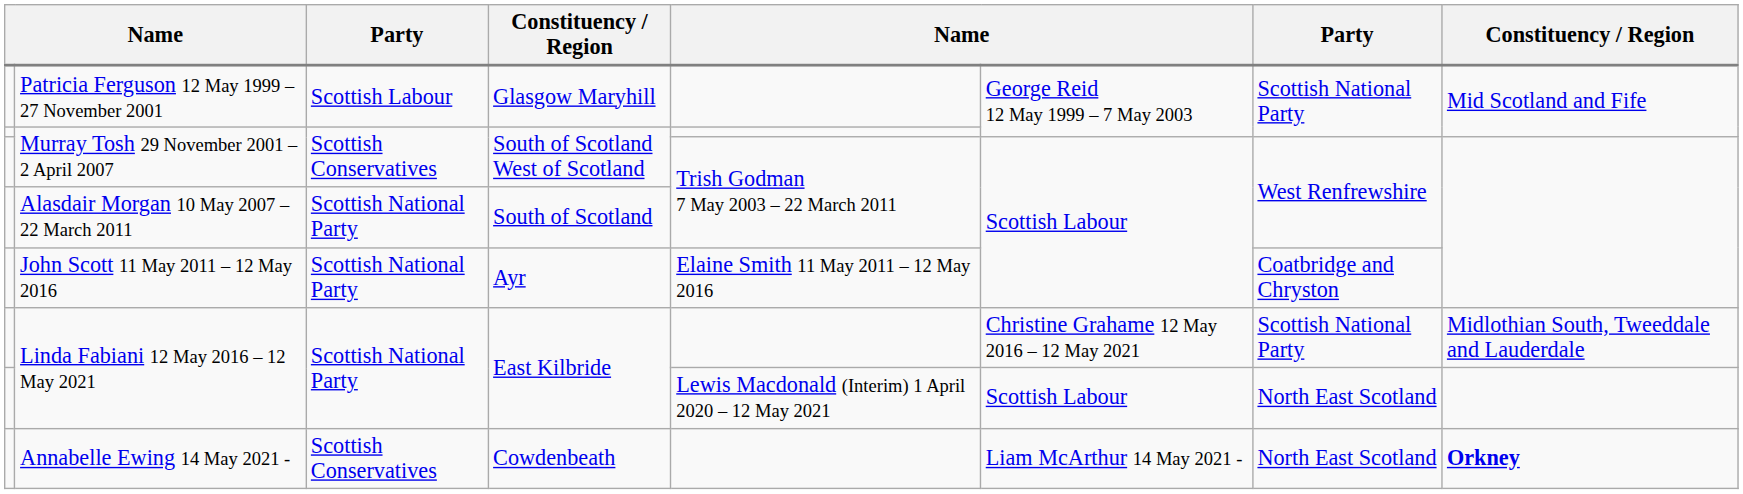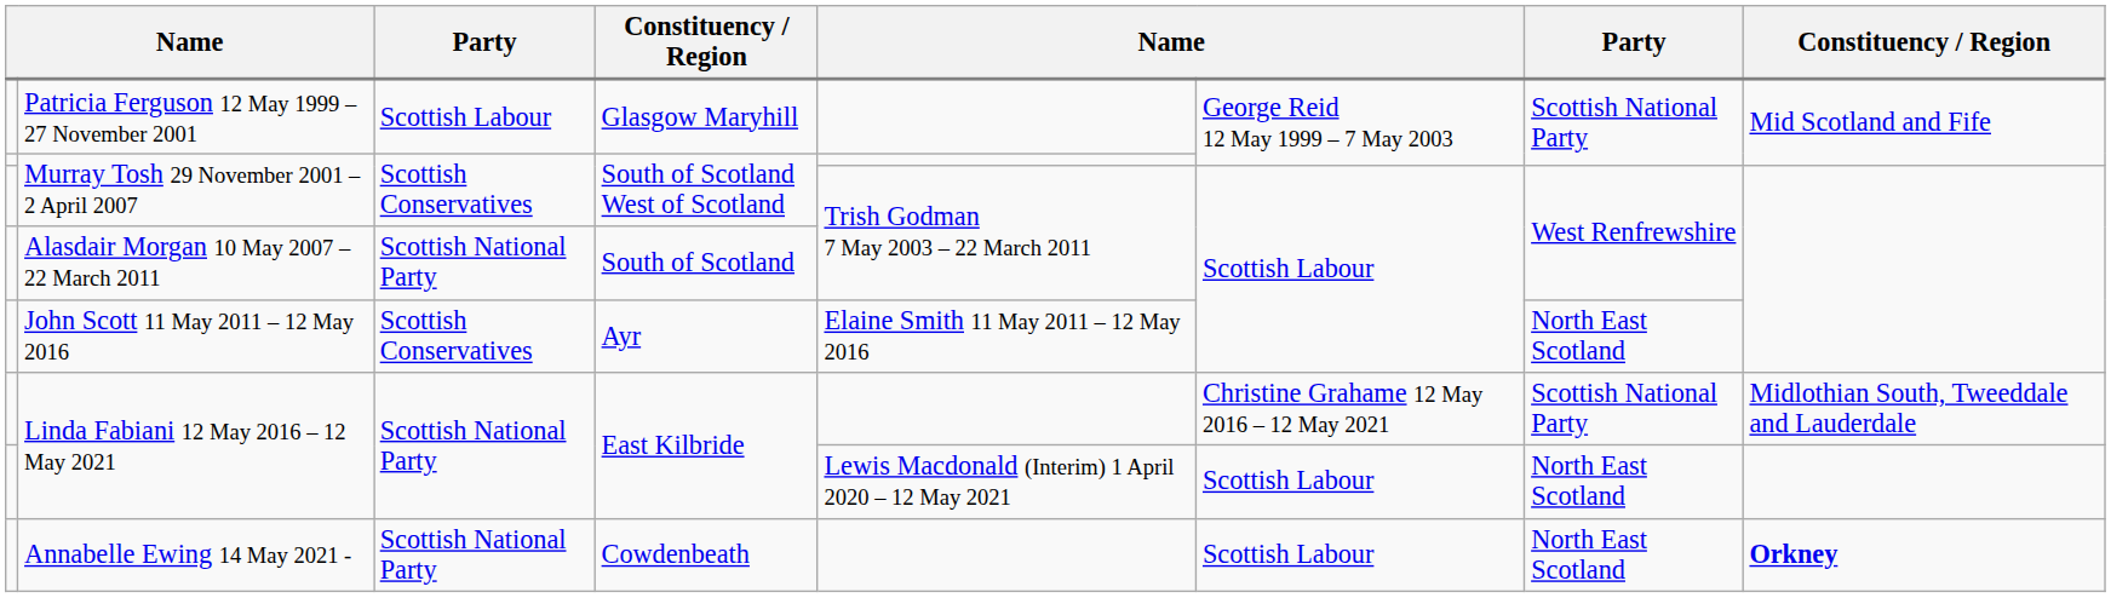 <table class="wikitable">
 <tr style="border-bottom: 2px solid gray;">
 <th colspan="2">Name</th>
 <th>Party</th>
 <th>Constituency / Region</th>
 <th colspan="2">Name</th>
 <th>Party</th>
 <th>Constituency / Region</th>
 </tr>
 <tr>
 <td></td>
 <td><a href='#'>Patricia Ferguson</a> <small>12 May 1999 – 27 November 2001</small></td>
 <td><a href='#'>Scottish Labour</a></td>
 <td><a href='#'>Glasgow Maryhill</a></td>
 <td></td>
 <td rowspan="2"><a href='#'>George Reid</a><br><small>12 May 1999 – 7 May 2003</small></td>
 <td rowspan="2"><a href='#'>Scottish National Party</a></td>
 <td rowspan="2"><a href='#'>Mid Scotland and Fife</a></td>
 </tr>
 <tr>
 <td></td>
 <td rowspan="2"><a href='#'>Murray Tosh</a> <small>29 November 2001 – 2 April 2007</small></td>
 <td rowspan="2"><a href='#'>Scottish Conservatives</a></td>
 <td rowspan="2"><a href='#'>South of Scotland</a> <br> <a href='#'>West of Scotland</a> </td>
 </tr>
 <tr>
 <td></td>
 <td rowspan="2"><a href='#'>Trish Godman</a><br><small>7 May 2003 – 22 March 2011</small></td>
 <td rowspan="3"><a href='#'>Scottish Labour</a></td>
 <td rowspan="2"><a href='#'>West Renfrewshire</a></td>
 </tr>
 <tr>
 <td></td>
 <td><a href='#'>Alasdair Morgan</a> <small>10 May 2007 – 22 March 2011</small></td>
 <td><a href='#'>Scottish National Party</a></td>
 <td><a href='#'>South of Scotland</a></td>
 </tr>
 <tr>
 <td></td>
 <td><a href='#'>John Scott</a> <small>11 May 2011 – 12 May 2016</small></td>
-<td><a href='#'>Scottish National Party</a></td>
+<td><a href='#'>Scottish Conservatives</a></td>
 <td><a href='#'>Ayr</a></td>
 <td><a href='#'>Elaine Smith</a> <small>11 May 2011 – 12 May 2016</small></td>
-<td><a href='#'>Coatbridge and Chryston</a></td>
+<td><a href='#'>North East Scotland</a></td>
 </tr>
 <tr>
 <td></td>
 <td rowspan="2"><a href='#'>Linda Fabiani</a> <small>12 May 2016 – 12 May 2021</small></td>
 <td rowspan="2"><a href='#'>Scottish National Party</a></td>
 <td rowspan="2"><a href='#'>East Kilbride</a></td>
 <td></td>
 <td><a href='#'>Christine Grahame</a> <small>12 May 2016 – 12 May 2021</small></td>
 <td><a href='#'>Scottish National Party</a></td>
 <td><a href='#'>Midlothian South, Tweeddale and Lauderdale</a></td>
 </tr>
 <tr>
 <td></td>
 <td><a href='#'>Lewis Macdonald</a> <small>(Interim) 1 April 2020 – 12 May 2021</small></td>
 <td><a href='#'>Scottish Labour</a></td>
 <td><a href='#'>North East Scotland</a></td>
 </tr>
 <tr>
 <td></td>
 <td><a href='#'>Annabelle Ewing</a> <small>14 May 2021 -</small></td>
-<td><a href='#'>Scottish Conservatives</a></td>
+<td><a href='#'>Scottish National Party</a></td>
 <td><a href='#'>Cowdenbeath</a></td>
 <td></td>
-<td><a href='#'>Liam McArthur</a> <small>14 May 2021 -</small></td>
+<td><a href='#'>Scottish Labour</a></td>
 <td><a href='#'>North East Scotland</a></td>
 <td><strong><a href='#'>Orkney</a></strong></td>
 </tr>
 </table>
